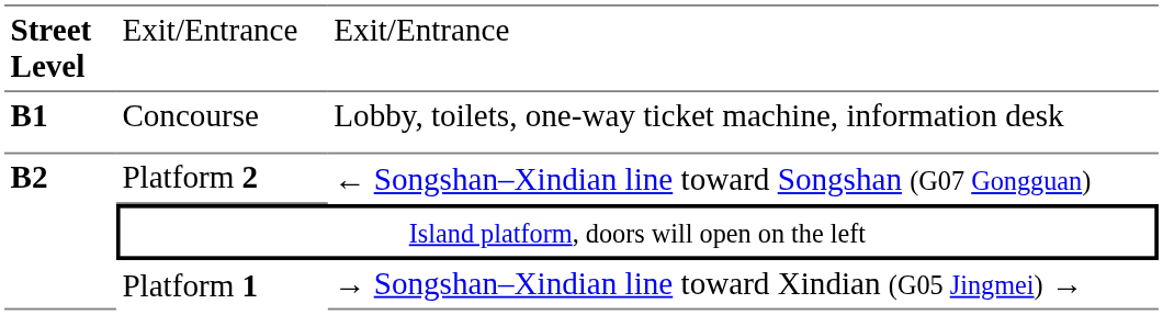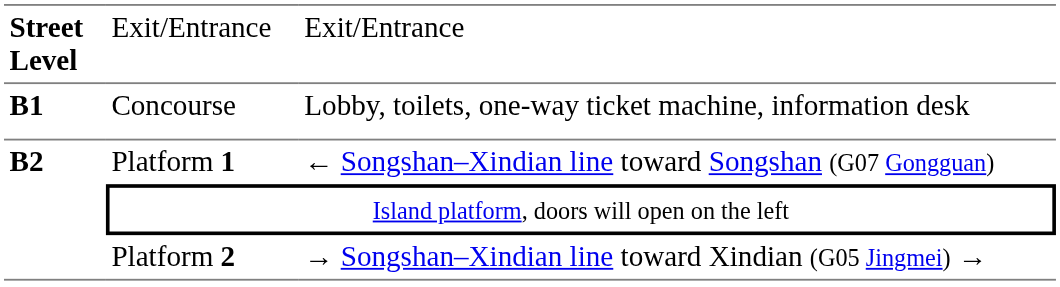 <table table border=0 cellspacing=0 cellpadding=3>
 <tr>
 <td style="border-bottom:solid 1px gray;border-top:solid 1px gray;" width=50 valign=top><strong>Street Level</strong></td>
 <td style="border-top:solid 1px gray;border-bottom:solid 1px gray;" width=100 valign=top>Exit/Entrance</td>
 <td style="border-top:solid 1px gray;border-bottom:solid 1px gray;" width=410 valign=top>Exit/Entrance</td>
 </tr>
 <tr>
 <td style="border-bottom:solid 1px gray;" rowspan=2 valign=top><strong>B1</strong></td>
 <td style="border-bottom:solid 1px gray;" rowspan=2 valign=top>Concourse</td>
 <td width=390>Lobby, toilets, one-way ticket machine, information desk</td>
 </tr>
 <tr>
 <td style="border-bottom:solid 1px gray;"></td>
 </tr>
 <tr>
 <td style="border-bottom:solid 1px gray;" rowspan=3 valign=top><strong>B2</strong></td>
-<td style="border-bottom:solid 1px gray;">Platform <span><strong>2</strong></span></td>
+<td>Platform <span><strong>1</strong></span></td>
 <td>←  <a href='#'>Songshan–Xindian line</a> toward <a href='#'>Songshan</a> <small>(G07 <a href='#'>Gongguan</a>)</small></td>
 </tr>
 <tr>
 <td style="border-top:solid 2px black;border-right:solid 2px black;border-left:solid 2px black;border-bottom:solid 2px black;text-align:center;" colspan=2><small><a href='#'>Island platform</a>, doors will open on the left</small></td>
 </tr>
 <tr>
-<td>Platform <span><strong>1</strong></span></td>
+<td style="border-bottom:solid 1px gray;">Platform <span><strong>2</strong></span></td>
 <td style="border-bottom:solid 1px gray;"><span>→</span>  <a href='#'>Songshan–Xindian line</a> toward Xindian <small>(G05 <a href='#'>Jingmei</a>)</small> →</td>
 </tr>
 </table>
